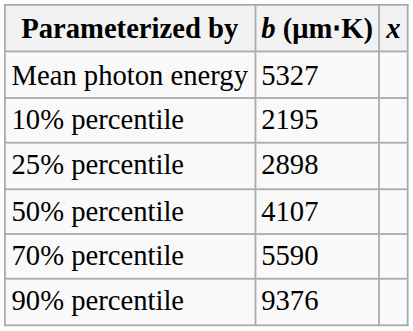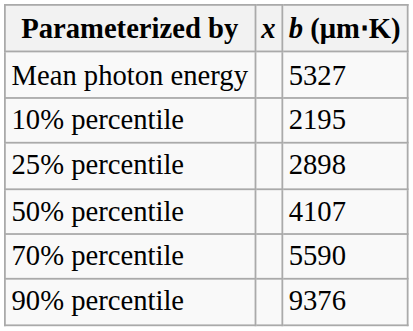 <table class="wikitable">
 <tr>
 <th>Parameterized by</th>
+<th><em>x</em></th>
 <th><em>b</em> (μm⋅K)</th>
-<th><em>x</em></th>
 </tr>
 <tr>
 <td>Mean photon energy</td>
+<td></td>
 <td>5327</td>
-<td></td>
 </tr>
 <tr>
 <td>10% percentile</td>
+<td></td>
 <td>2195</td>
-<td></td>
 </tr>
 <tr>
 <td>25% percentile</td>
+<td></td>
 <td>2898</td>
-<td></td>
 </tr>
 <tr>
 <td>50% percentile</td>
+<td></td>
 <td>4107</td>
-<td></td>
 </tr>
 <tr>
 <td>70% percentile</td>
+<td></td>
 <td>5590</td>
-<td></td>
 </tr>
 <tr>
 <td>90% percentile</td>
+<td></td>
 <td>9376</td>
-<td></td>
 </tr>
 </table>
